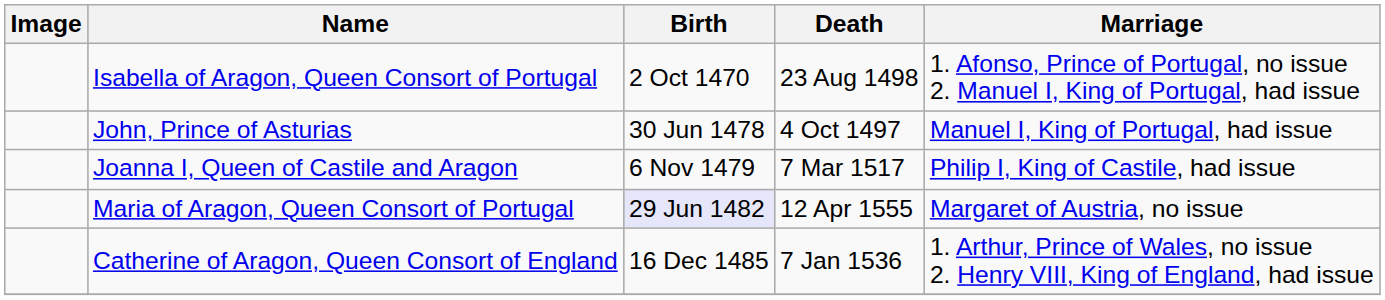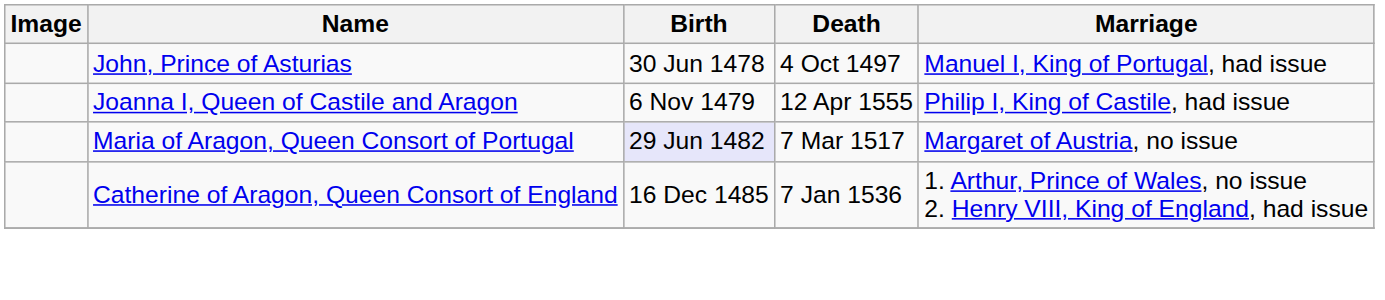 <table class="wikitable mw-collapsible">
 <tr>
 <th>Image</th>
 <th>Name</th>
 <th>Birth</th>
 <th>Death</th>
 <th>Marriage</th>
-</tr>
-<tr>
-<td></td>
-<td><a href='#'>Isabella of Aragon, Queen Consort of Portugal</a></td>
-<td>2 Oct 1470</td>
-<td>23 Aug 1498</td>
-<td>1. <a href='#'>Afonso, Prince of Portugal</a>, no issue<br>2. <a href='#'>Manuel I, King of Portugal</a>, had issue</td>
 </tr>
 <tr>
 <td></td>
 <td><a href='#'>John, Prince of Asturias</a></td>
 <td>30 Jun 1478</td>
 <td>4 Oct 1497</td>
 <td><a href='#'>Manuel I, King of Portugal</a>, had issue</td>
 </tr>
 <tr>
 <td></td>
 <td><a href='#'>Joanna I, Queen of Castile and Aragon</a></td>
 <td>6 Nov 1479</td>
-<td>7 Mar 1517</td>
+<td>12 Apr 1555</td>
 <td><a href='#'>Philip I, King of Castile</a>, had issue</td>
 </tr>
 <tr>
 <td></td>
 <td><a href='#'>Maria of Aragon, Queen Consort of Portugal</a></td>
 <td style="background: lavender;">29 Jun 1482</td>
-<td>12 Apr 1555</td>
+<td>7 Mar 1517</td>
 <td><a href='#'>Margaret of Austria</a>, no issue</td>
 </tr>
 <tr>
 <td></td>
 <td><a href='#'>Catherine of Aragon, Queen Consort of England</a></td>
 <td>16 Dec 1485</td>
 <td>7 Jan 1536</td>
 <td>1. <a href='#'>Arthur, Prince of Wales</a>, no issue<br>2. <a href='#'>Henry VIII, King of England</a>, had issue</td>
 </tr>
 <tr>
 </tr>
 </table>
